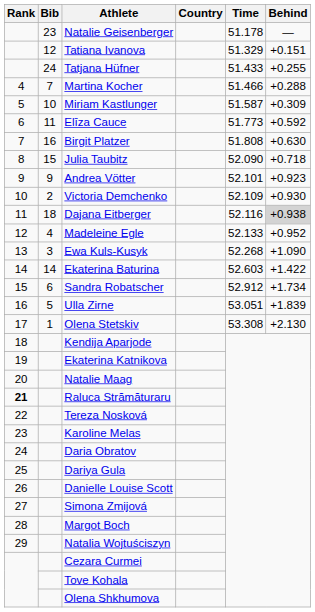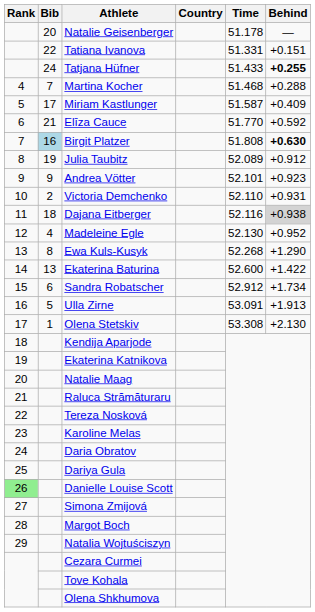 <table class="wikitable sortable" style="text-align:center">
 <tr>
 <th>Rank</th>
 <th>Bib</th>
 <th>Athlete</th>
 <th>Country</th>
 <th>Time</th>
 <th>Behind</th>
 </tr>
 <tr>
 <td></td>
-<td>23</td>
+<td>20</td>
 <td align=left><a href='#'>Natalie Geisenberger</a></td>
 <td align=left></td>
 <td>51.178</td>
 <td>—</td>
 </tr>
 <tr>
 <td></td>
-<td>12</td>
+<td>22</td>
 <td align=left><a href='#'>Tatiana Ivanova</a></td>
 <td align=left></td>
-<td>51.329</td>
+<td>51.331</td>
 <td>+0.151</td>
 </tr>
 <tr>
 <td></td>
 <td>24</td>
 <td align=left><a href='#'>Tatjana Hüfner</a></td>
 <td align=left></td>
 <td>51.433</td>
-<td>+0.255</td>
+<td><strong>+0.255</strong></td>
 </tr>
 <tr>
 <td>4</td>
 <td>7</td>
 <td align=left><a href='#'>Martina Kocher</a></td>
 <td align=left></td>
-<td>51.466</td>
+<td>51.468</td>
 <td>+0.288</td>
 </tr>
 <tr>
 <td>5</td>
-<td>10</td>
+<td>17</td>
 <td align=left><a href='#'>Miriam Kastlunger</a></td>
 <td align=left></td>
 <td>51.587</td>
-<td>+0.309</td>
+<td>+0.409</td>
 </tr>
 <tr>
 <td>6</td>
-<td>11</td>
+<td>21</td>
 <td align=left><a href='#'>Elīza Cauce</a></td>
 <td align=left></td>
-<td>51.773</td>
+<td>51.770</td>
 <td>+0.592</td>
 </tr>
 <tr>
 <td>7</td>
-<td>16</td>
+<td style="background: lightblue;">16</td>
 <td align=left><a href='#'>Birgit Platzer</a></td>
 <td align=left></td>
 <td>51.808</td>
-<td>+0.630</td>
+<td><strong>+0.630</strong></td>
 </tr>
 <tr>
 <td>8</td>
-<td>15</td>
+<td>19</td>
 <td align=left><a href='#'>Julia Taubitz</a></td>
 <td align=left></td>
-<td>52.090</td>
-<td>+0.718</td>
+<td>52.089</td>
+<td>+0.912</td>
 </tr>
 <tr>
 <td>9</td>
 <td>9</td>
 <td align=left><a href='#'>Andrea Vötter</a></td>
 <td align=left></td>
 <td>52.101</td>
 <td>+0.923</td>
 </tr>
 <tr>
 <td>10</td>
 <td>2</td>
 <td align=left><a href='#'>Victoria Demchenko</a></td>
 <td align=left></td>
-<td>52.109</td>
-<td>+0.930</td>
+<td>52.110</td>
+<td>+0.931</td>
 </tr>
 <tr>
 <td>11</td>
 <td>18</td>
 <td align=left><a href='#'>Dajana Eitberger</a></td>
 <td align=left></td>
 <td>52.116</td>
 <td style="background: lightgrey;">+0.938</td>
 </tr>
 <tr>
 <td>12</td>
 <td>4</td>
 <td align=left><a href='#'>Madeleine Egle</a></td>
 <td align=left></td>
-<td>52.133</td>
+<td>52.130</td>
 <td>+0.952</td>
 </tr>
 <tr>
 <td>13</td>
-<td>3</td>
+<td>8</td>
 <td align=left><a href='#'>Ewa Kuls-Kusyk</a></td>
 <td align=left></td>
 <td>52.268</td>
-<td>+1.090</td>
+<td>+1.290</td>
 </tr>
 <tr>
 <td>14</td>
-<td>14</td>
+<td>13</td>
 <td align=left><a href='#'>Ekaterina Baturina</a></td>
 <td align=left></td>
-<td>52.603</td>
+<td>52.600</td>
 <td>+1.422</td>
 </tr>
 <tr>
 <td>15</td>
 <td>6</td>
 <td align=left><a href='#'>Sandra Robatscher</a></td>
 <td align=left></td>
 <td>52.912</td>
 <td>+1.734</td>
 </tr>
 <tr>
 <td>16</td>
 <td>5</td>
 <td align=left><a href='#'>Ulla Zirne</a></td>
 <td align=left></td>
-<td>53.051</td>
-<td>+1.839</td>
+<td>53.091</td>
+<td>+1.913</td>
 </tr>
 <tr>
 <td>17</td>
 <td>1</td>
 <td align=left><a href='#'>Olena Stetskiv</a></td>
 <td align=left></td>
 <td>53.308</td>
 <td>+2.130</td>
 </tr>
 <tr>
 <td>18</td>
 <td></td>
 <td align=left><a href='#'>Kendija Aparjode</a></td>
 <td align=left></td>
 <td colspan=2 rowspan=15></td>
 </tr>
 <tr>
 <td>19</td>
 <td></td>
 <td align=left><a href='#'>Ekaterina Katnikova</a></td>
 <td align=left></td>
 </tr>
 <tr>
 <td>20</td>
 <td></td>
 <td align=left><a href='#'>Natalie Maag</a></td>
 <td align=left></td>
 </tr>
 <tr>
-<td><strong>21</strong></td>
+<td>21</td>
 <td></td>
 <td align=left><a href='#'>Raluca Strămăturaru</a></td>
 <td align=left></td>
 </tr>
 <tr>
 <td>22</td>
 <td></td>
 <td align=left><a href='#'>Tereza Nosková</a></td>
 <td align=left></td>
 </tr>
 <tr>
 <td>23</td>
 <td></td>
 <td align=left><a href='#'>Karoline Melas</a></td>
 <td align=left></td>
 </tr>
 <tr>
 <td>24</td>
 <td></td>
 <td align=left><a href='#'>Daria Obratov</a></td>
 <td align=left></td>
 </tr>
 <tr>
 <td>25</td>
 <td></td>
 <td align=left><a href='#'>Dariya Gula</a></td>
 <td align=left></td>
 </tr>
 <tr>
-<td>26</td>
+<td style="background: lightgreen;">26</td>
 <td></td>
 <td align=left><a href='#'>Danielle Louise Scott</a></td>
 <td align=left></td>
 </tr>
 <tr>
 <td>27</td>
 <td></td>
 <td align=left><a href='#'>Simona Zmijová</a></td>
 <td align=left></td>
 </tr>
 <tr>
 <td>28</td>
 <td></td>
 <td align=left><a href='#'>Margot Boch</a></td>
 <td align=left></td>
 </tr>
 <tr>
 <td>29</td>
 <td></td>
 <td align=left><a href='#'>Natalia Wojtuściszyn</a></td>
 <td align=left></td>
 </tr>
 <tr>
 <td rowspan=3></td>
 <td></td>
 <td align=left><a href='#'>Cezara Curmei</a></td>
 <td align=left></td>
 </tr>
 <tr>
 <td></td>
 <td align=left><a href='#'>Tove Kohala</a></td>
 <td align=left></td>
 </tr>
 <tr>
 <td></td>
 <td align=left><a href='#'>Olena Shkhumova</a></td>
 <td align=left></td>
 </tr>
 </table>
